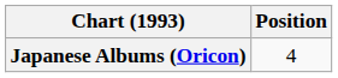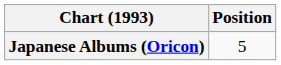 <table class="wikitable plainrowheaders" style="text-align:center">
 <tr>
 <th scope="col">Chart (1993)</th>
 <th scope="col">Position</th>
 </tr>
 <tr>
 <th scope="row">Japanese Albums (<a href='#'>Oricon</a>)</th>
-<td>4</td>
+<td>5</td>
 </tr>
 </table>
